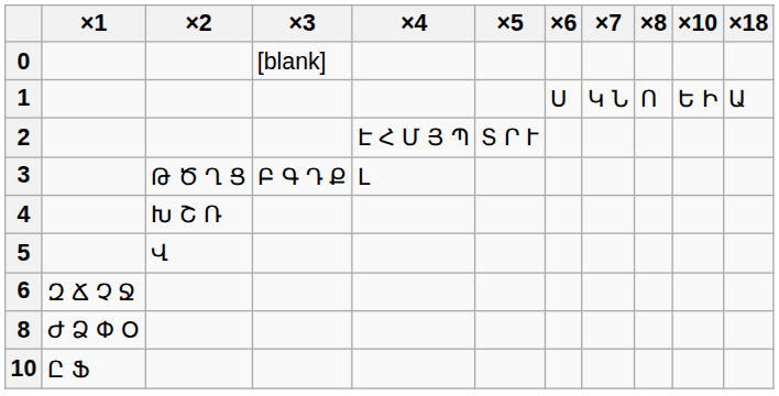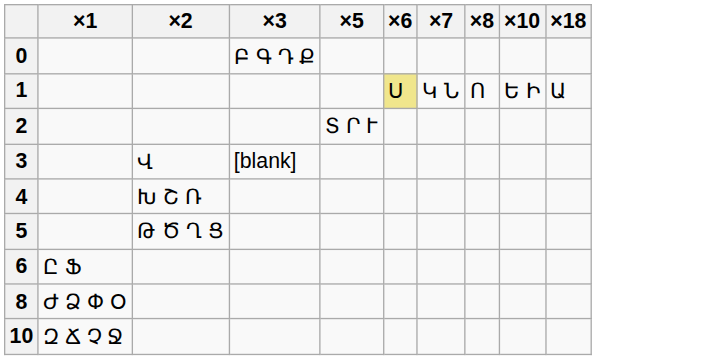 <table class="wikitable floatright">
 <tr>
 <th></th>
 <th>×1</th>
 <th>×2</th>
 <th>×3</th>
-<th>×4</th>
 <th>×5</th>
 <th>×6</th>
 <th>×7</th>
 <th>×8</th>
 <th>×10</th>
 <th>×18</th>
 </tr>
 <tr>
 <th>0</th>
 <td></td>
 <td></td>
-<td>[blank]</td>
-<td></td>
+<td>Բ Գ Դ Ք</td>
 <td></td>
 <td></td>
 <td></td>
 <td></td>
 <td></td>
 <td></td>
 </tr>
 <tr>
 <th>1</th>
 <td></td>
 <td></td>
 <td></td>
 <td></td>
-<td></td>
-<td>Ս</td>
+<td style="background: khaki;">Ս</td>
 <td>Կ Ն</td>
 <td>Ո</td>
 <td>Ե Ի</td>
 <td>Ա</td>
 </tr>
 <tr>
 <th>2</th>
 <td></td>
 <td></td>
 <td></td>
-<td>Է Հ Մ Յ Պ</td>
 <td>Տ Ր Ւ</td>
 <td></td>
 <td></td>
 <td></td>
 <td></td>
 <td></td>
 </tr>
 <tr>
 <th>3</th>
 <td></td>
-<td>Թ Ծ Ղ Ց</td>
-<td>Բ Գ Դ Ք</td>
-<td>Լ</td>
+<td>Վ</td>
+<td>[blank]</td>
 <td></td>
 <td></td>
 <td></td>
 <td></td>
 <td></td>
 <td></td>
 </tr>
 <tr>
 <th>4</th>
 <td></td>
 <td>Խ Շ Ռ</td>
 <td></td>
 <td></td>
 <td></td>
 <td></td>
 <td></td>
 <td></td>
 <td></td>
-<td></td>
 </tr>
 <tr>
 <th>5</th>
 <td></td>
-<td>Վ</td>
-<td></td>
+<td>Թ Ծ Ղ Ց</td>
 <td></td>
 <td></td>
 <td></td>
 <td></td>
 <td></td>
 <td></td>
 <td></td>
 </tr>
 <tr>
 <th>6</th>
-<td>Զ Ճ Չ Ջ</td>
-<td></td>
+<td>Ը Ֆ</td>
 <td></td>
 <td></td>
 <td></td>
 <td></td>
 <td></td>
 <td></td>
 <td></td>
 <td></td>
 </tr>
 <tr>
 <th>8</th>
 <td>Ժ Ձ Փ Օ</td>
 <td></td>
 <td></td>
 <td></td>
 <td></td>
 <td></td>
 <td></td>
 <td></td>
 <td></td>
-<td></td>
 </tr>
 <tr>
 <th>10</th>
-<td>Ը Ֆ</td>
-<td></td>
+<td>Զ Ճ Չ Ջ</td>
 <td></td>
 <td></td>
 <td></td>
 <td></td>
 <td></td>
 <td></td>
 <td></td>
 <td></td>
 </tr>
 </table>
